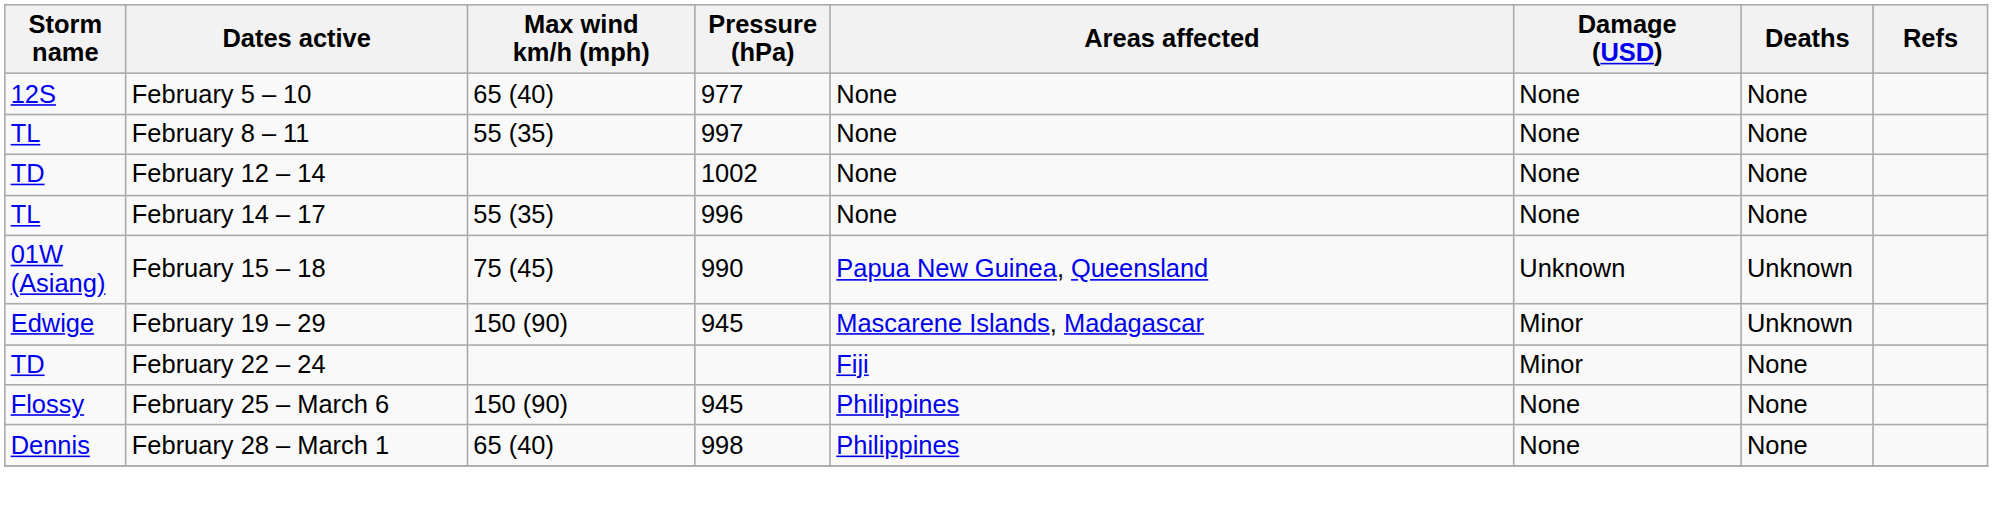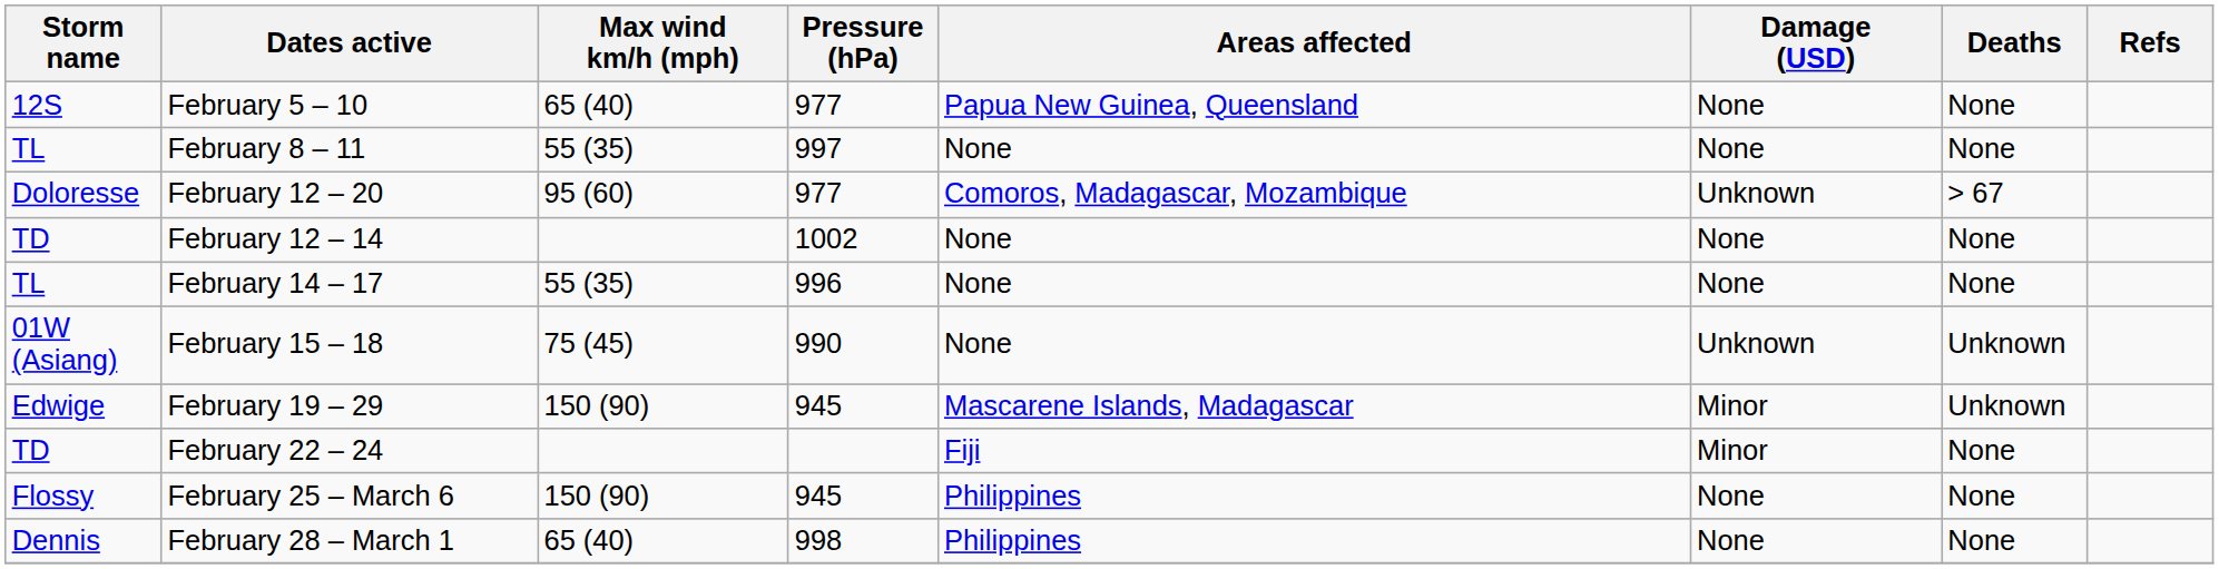 <table class="wikitable sortable">
 <tr>
 <th width="5%">Storm name</th>
 <th width="15%">Dates active</th>
 <th width="10%">Max wind<br>km/h (mph)</th>
 <th width="5%">Pressure<br>(hPa)</th>
 <th width="30%">Areas affected</th>
 <th width="10%">Damage<br>(<a href='#'>USD</a>)</th>
 <th width="5%">Deaths</th>
 <th width="5%">Refs</th>
 </tr>
 <tr>
 <td><a href='#'>12S</a></td>
 <td>February 5 – 10</td>
 <td>65 (40)</td>
 <td>977</td>
-<td>None</td>
+<td><a href='#'>Papua New Guinea</a>, <a href='#'>Queensland</a></td>
 <td>None</td>
 <td>None</td>
 <td></td>
 </tr>
 <tr>
 <td><a href='#'>TL</a></td>
 <td>February 8 – 11</td>
 <td>55 (35)</td>
 <td>997</td>
 <td>None</td>
 <td>None</td>
 <td>None</td>
+<td></td>
+</tr>
+<tr>
+<td><a href='#'>Doloresse</a></td>
+<td>February 12 – 20</td>
+<td>95 (60)</td>
+<td>977</td>
+<td><a href='#'>Comoros</a>, <a href='#'>Madagascar</a>, <a href='#'>Mozambique</a></td>
+<td>Unknown</td>
+<td>> 67</td>
 <td></td>
 </tr>
 <tr>
 <td><a href='#'>TD</a></td>
 <td>February 12 – 14</td>
 <td></td>
 <td>1002</td>
 <td>None</td>
 <td>None</td>
 <td>None</td>
 <td></td>
 </tr>
 <tr>
 <td><a href='#'>TL</a></td>
 <td>February 14 – 17</td>
 <td>55 (35)</td>
 <td>996</td>
 <td>None</td>
 <td>None</td>
 <td>None</td>
 <td></td>
 </tr>
 <tr>
 <td><a href='#'>01W (Asiang)</a></td>
 <td>February 15 – 18</td>
 <td>75 (45)</td>
 <td>990</td>
-<td><a href='#'>Papua New Guinea</a>, <a href='#'>Queensland</a></td>
+<td>None</td>
 <td>Unknown</td>
 <td>Unknown</td>
 <td></td>
 </tr>
 <tr>
 <td><a href='#'>Edwige</a></td>
 <td>February 19 – 29</td>
 <td>150 (90)</td>
 <td>945</td>
 <td><a href='#'>Mascarene Islands</a>, <a href='#'>Madagascar</a></td>
 <td>Minor</td>
 <td>Unknown</td>
 <td></td>
 </tr>
 <tr>
 <td><a href='#'>TD</a></td>
 <td>February 22 – 24</td>
 <td></td>
 <td></td>
 <td><a href='#'>Fiji</a></td>
 <td>Minor</td>
 <td>None</td>
 <td></td>
 </tr>
 <tr>
 <td><a href='#'>Flossy</a></td>
 <td>February 25 – March 6</td>
 <td>150 (90)</td>
 <td>945</td>
 <td><a href='#'>Philippines</a></td>
 <td>None</td>
 <td>None</td>
 <td></td>
 </tr>
 <tr>
 <td><a href='#'>Dennis</a></td>
 <td>February 28 – March 1</td>
 <td>65 (40)</td>
 <td>998</td>
 <td><a href='#'>Philippines</a></td>
 <td>None</td>
 <td>None</td>
 <td></td>
 </tr>
 <tr>
 </tr>
 </table>
